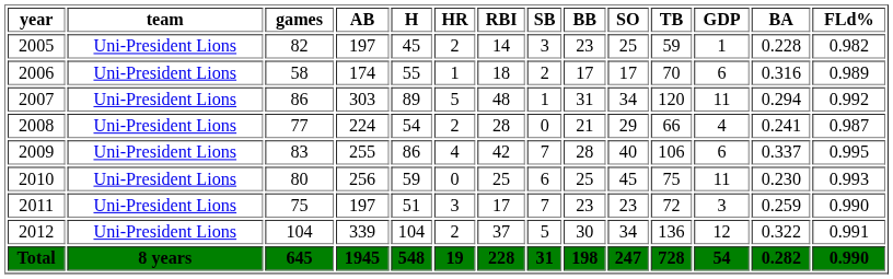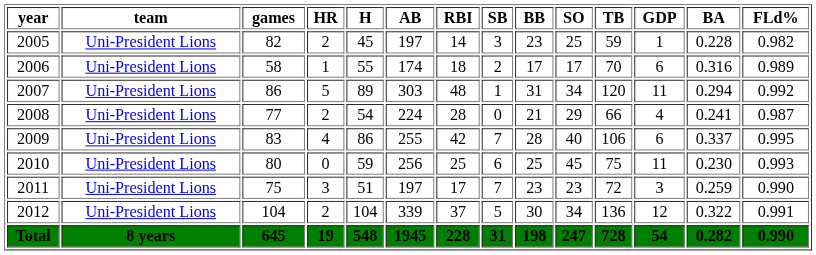 <table Border=1 WIDTH=800PX>
 <tr align=center>
 <th>year</th>
 <th>team</th>
 <th>games</th>
+<th>HR</th>
+<th>H</th>
 <th>AB</th>
-<th>H</th>
-<th>HR</th>
 <th>RBI</th>
 <th>SB</th>
 <th>BB</th>
 <th>SO</th>
 <th>TB</th>
 <th>GDP</th>
 <th>BA</th>
 <th>FLd%</th>
 </tr>
 <tr align=center>
 <td>2005</td>
 <td><a href='#'>Uni-President Lions</a></td>
 <td>82</td>
+<td>2</td>
+<td>45</td>
 <td>197</td>
-<td>45</td>
-<td>2</td>
 <td>14</td>
 <td>3</td>
 <td>23</td>
 <td>25</td>
 <td>59</td>
 <td>1</td>
 <td>0.228</td>
 <td>0.982</td>
 </tr>
 <tr align=center>
 <td>2006</td>
 <td><a href='#'>Uni-President Lions</a></td>
 <td>58</td>
+<td>1</td>
+<td>55</td>
 <td>174</td>
-<td>55</td>
-<td>1</td>
 <td>18</td>
 <td>2</td>
 <td>17</td>
 <td>17</td>
 <td>70</td>
 <td>6</td>
 <td>0.316</td>
 <td>0.989</td>
 </tr>
 <tr align=center>
 <td>2007</td>
 <td><a href='#'>Uni-President Lions</a></td>
 <td>86</td>
+<td>5</td>
+<td>89</td>
 <td>303</td>
-<td>89</td>
-<td>5</td>
 <td>48</td>
 <td>1</td>
 <td>31</td>
 <td>34</td>
 <td>120</td>
 <td>11</td>
 <td>0.294</td>
 <td>0.992</td>
 </tr>
 <tr align=center>
 <td>2008</td>
 <td><a href='#'>Uni-President Lions</a></td>
 <td>77</td>
+<td>2</td>
+<td>54</td>
 <td>224</td>
-<td>54</td>
-<td>2</td>
 <td>28</td>
 <td>0</td>
 <td>21</td>
 <td>29</td>
 <td>66</td>
 <td>4</td>
 <td>0.241</td>
 <td>0.987</td>
 </tr>
 <tr align=center>
 <td>2009</td>
 <td><a href='#'>Uni-President Lions</a></td>
 <td>83</td>
+<td>4</td>
+<td>86</td>
 <td>255</td>
-<td>86</td>
-<td>4</td>
 <td>42</td>
 <td>7</td>
 <td>28</td>
 <td>40</td>
 <td>106</td>
 <td>6</td>
 <td>0.337</td>
 <td>0.995</td>
 </tr>
 <tr align=center>
 <td>2010</td>
 <td><a href='#'>Uni-President Lions</a></td>
 <td>80</td>
+<td>0</td>
+<td>59</td>
 <td>256</td>
-<td>59</td>
-<td>0</td>
 <td>25</td>
 <td>6</td>
 <td>25</td>
 <td>45</td>
 <td>75</td>
 <td>11</td>
 <td>0.230</td>
 <td>0.993</td>
 </tr>
 <tr align=center>
 <td>2011</td>
 <td><a href='#'>Uni-President Lions</a></td>
 <td>75</td>
+<td>3</td>
+<td>51</td>
 <td>197</td>
-<td>51</td>
-<td>3</td>
 <td>17</td>
 <td>7</td>
 <td>23</td>
 <td>23</td>
 <td>72</td>
 <td>3</td>
 <td>0.259</td>
 <td>0.990</td>
 </tr>
 <tr align=center>
 <td>2012</td>
 <td><a href='#'>Uni-President Lions</a></td>
 <td>104</td>
+<td>2</td>
+<td>104</td>
 <td>339</td>
-<td>104</td>
-<td>2</td>
 <td>37</td>
 <td>5</td>
 <td>30</td>
 <td>34</td>
 <td>136</td>
 <td>12</td>
 <td>0.322</td>
 <td>0.991</td>
 </tr>
 <tr align=center style="color:black; background-color:green" align=middle>
 <th>Total</th>
 <th>8 years</th>
 <th>645</th>
+<th>19</th>
+<th>548</th>
 <th>1945</th>
-<th>548</th>
-<th>19</th>
 <th>228</th>
 <th>31</th>
 <th>198</th>
 <th>247</th>
 <th>728</th>
 <th>54</th>
 <th>0.282</th>
 <th>0.990</th>
 </tr>
 </table>
